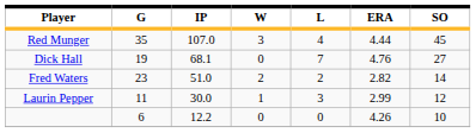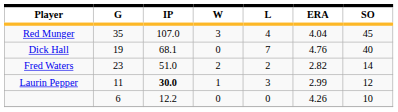 <table class="wikitable sortable">
 <tr>
 <th style="background:#FFFFFF; border-top:#000000 5px solid; border-bottom:#FDB827 5px solid;" width="16%">Player</th>
 <th style="background:#FFFFFF; border-top:#000000 5px solid; border-bottom:#FDB827 5px solid;" width="9%">G</th>
 <th style="background:#FFFFFF; border-top:#000000 5px solid; border-bottom:#FDB827 5px solid;" width="9%">IP</th>
 <th style="background:#FFFFFF; border-top:#000000 5px solid; border-bottom:#FDB827 5px solid;" width="9%">W</th>
 <th style="background:#FFFFFF; border-top:#000000 5px solid; border-bottom:#FDB827 5px solid;" width="9%">L</th>
 <th style="background:#FFFFFF; border-top:#000000 5px solid; border-bottom:#FDB827 5px solid;" width="9%">ERA</th>
 <th style="background:#FFFFFF; border-top:#000000 5px solid; border-bottom:#FDB827 5px solid;" width="9%">SO</th>
 </tr>
 <tr align="center">
 <td><a href='#'>Red Munger</a></td>
 <td>35</td>
 <td>107.0</td>
 <td>3</td>
 <td>4</td>
-<td>4.44</td>
+<td>4.04</td>
 <td>45</td>
 </tr>
 <tr align="center">
 <td><a href='#'>Dick Hall</a></td>
 <td>19</td>
 <td>68.1</td>
 <td>0</td>
 <td>7</td>
 <td>4.76</td>
-<td>27</td>
+<td>40</td>
 </tr>
 <tr align="center">
 <td><a href='#'>Fred Waters</a></td>
 <td>23</td>
 <td>51.0</td>
 <td>2</td>
 <td>2</td>
 <td>2.82</td>
 <td>14</td>
 </tr>
 <tr align="center">
 <td><a href='#'>Laurin Pepper</a></td>
 <td>11</td>
-<td>30.0</td>
+<td><strong>30.0</strong></td>
 <td>1</td>
 <td>3</td>
 <td>2.99</td>
 <td>12</td>
 </tr>
 <tr align="center">
 <td></td>
 <td>6</td>
 <td>12.2</td>
 <td>0</td>
 <td>0</td>
 <td>4.26</td>
 <td>10</td>
 </tr>
 <tr align="center">
 </tr>
 </table>
